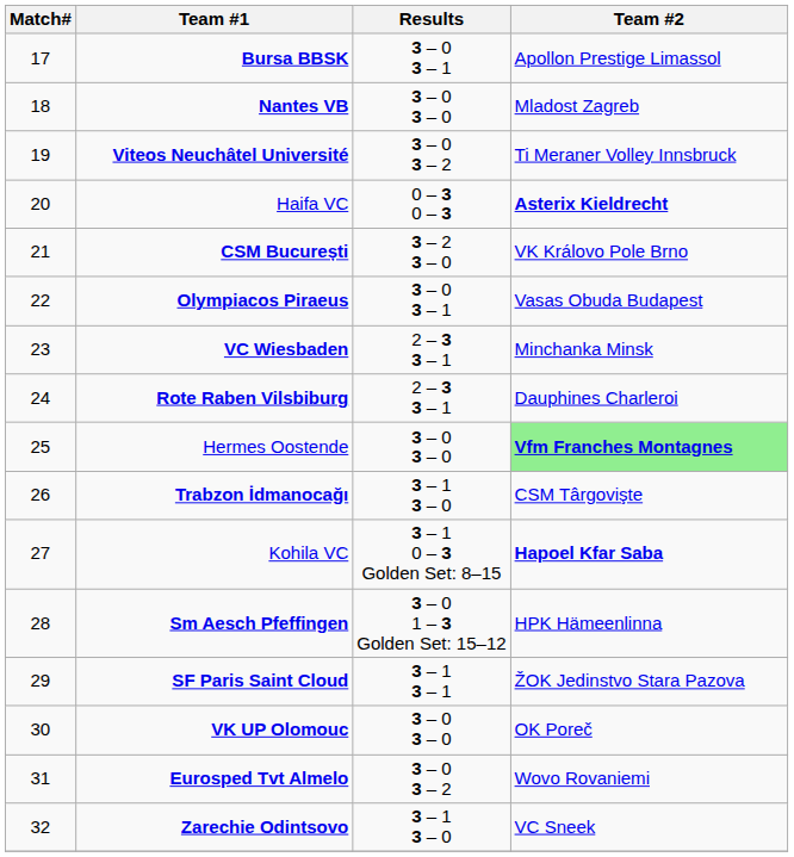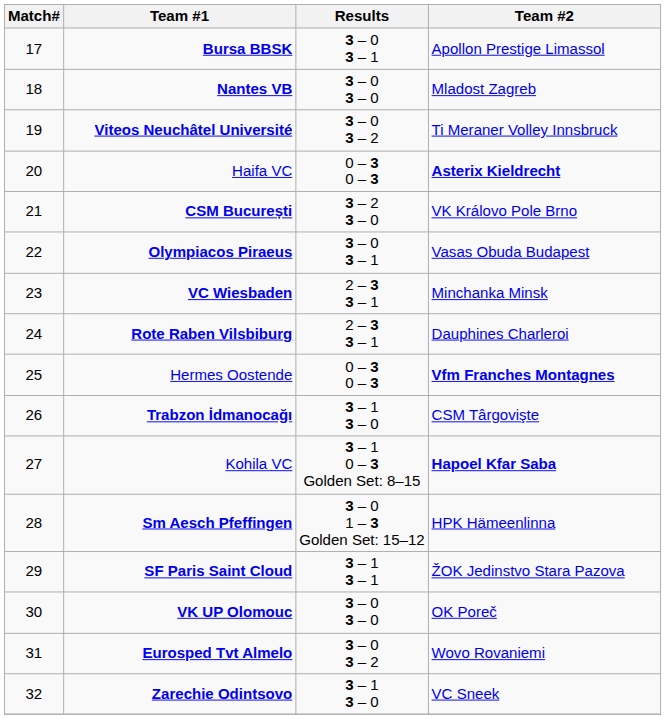 <table class="wikitable" style="border-collapse: collapse;">
 <tr>
 <th>Match#</th>
 <th align="right" width="240">Team #1</th>
 <th>  Results  </th>
 <th align="left" width="240">Team #2</th>
 </tr>
 <tr>
 <td align="center">17</td>
 <td align="right"><strong><a href='#'>Bursa BBSK</a> </strong></td>
 <td align="center"><strong>3</strong> – 0 <br> <strong>3</strong> – 1</td>
 <td> <a href='#'>Apollon Prestige Limassol</a></td>
 </tr>
 <tr>
 <td align="center">18</td>
 <td align="right"><strong><a href='#'>Nantes VB</a> </strong></td>
 <td align="center"><strong>3</strong> – 0 <br> <strong>3</strong> – 0</td>
 <td> <a href='#'>Mladost Zagreb</a></td>
 </tr>
 <tr>
 <td align="center">19</td>
 <td align="right"><strong><a href='#'>Viteos Neuchâtel Université</a> </strong></td>
 <td align="center"><strong>3</strong> – 0 <br> <strong>3</strong> – 2</td>
 <td> <a href='#'>Ti Meraner Volley Innsbruck</a></td>
 </tr>
 <tr>
 <td align="center">20</td>
 <td align="right"><a href='#'>Haifa VC</a> </td>
 <td align="center">0 –  <strong>3</strong> <br> 0 – <strong>3</strong></td>
 <td> <strong><a href='#'>Asterix Kieldrecht</a></strong></td>
 </tr>
 <tr>
 <td align="center">21</td>
 <td align="right"><strong><a href='#'>CSM București</a> </strong></td>
 <td align="center"><strong>3</strong> – 2 <br> <strong>3</strong> – 0</td>
 <td> <a href='#'>VK Královo Pole Brno</a></td>
 </tr>
 <tr>
 <td align="center">22</td>
 <td align="right"><strong><a href='#'>Olympiacos Piraeus</a> </strong></td>
 <td align="center"><strong>3</strong> – 0 <br> <strong>3</strong> – 1</td>
 <td> <a href='#'>Vasas Obuda Budapest</a></td>
 </tr>
 <tr>
 <td align="center">23</td>
 <td align="right"><strong><a href='#'>VC Wiesbaden</a> </strong></td>
 <td align="center">2 – <strong>3</strong> <br> <strong>3</strong> – 1</td>
 <td> <a href='#'>Minchanka Minsk</a></td>
 </tr>
 <tr>
 <td align="center">24</td>
 <td align="right"><strong><a href='#'>Rote Raben Vilsbiburg</a> </strong></td>
 <td align="center">2 – <strong>3</strong> <br> <strong>3</strong> – 1</td>
 <td> <a href='#'>Dauphines Charleroi</a></td>
 </tr>
 <tr>
 <td align="center">25</td>
 <td align="right"><a href='#'>Hermes Oostende</a> </td>
-<td align="center"><strong>3</strong> – 0 <br> <strong>3</strong> – 0</td>
-<td style="background: lightgreen;"> <strong><a href='#'>Vfm Franches Montagnes</a></strong></td>
+<td align="center">0 – <strong>3</strong> <br> 0 – <strong>3</strong></td>
+<td> <strong><a href='#'>Vfm Franches Montagnes</a></strong></td>
 </tr>
 <tr>
 <td align="center">26</td>
 <td align="right"><strong><a href='#'>Trabzon İdmanocağı</a> </strong></td>
 <td align="center"><strong>3</strong> – 1 <br> <strong>3</strong> – 0</td>
 <td> <a href='#'>CSM Târgovişte</a></td>
 </tr>
 <tr>
 <td align="center">27</td>
 <td align="right"><a href='#'>Kohila VC</a> </td>
 <td align="center"><strong>3</strong> – 1 <br> 0 – <strong>3</strong> <br> Golden Set: 8–15</td>
 <td> <strong><a href='#'>Hapoel Kfar Saba</a></strong></td>
 </tr>
 <tr>
 <td align="center">28</td>
 <td align="right"><strong><a href='#'>Sm Aesch Pfeffingen</a> </strong></td>
 <td align="center"><strong>3</strong> – 0 <br> 1 – <strong>3</strong> <br> Golden Set: 15–12</td>
 <td> <a href='#'>HPK Hämeenlinna</a></td>
 </tr>
 <tr>
 <td align="center">29</td>
 <td align="right"><strong><a href='#'>SF Paris Saint Cloud</a> </strong></td>
 <td align="center"><strong>3</strong> – 1 <br> <strong>3</strong> – 1</td>
 <td> <a href='#'>ŽOK Jedinstvo Stara Pazova</a></td>
 </tr>
 <tr>
 <td align="center">30</td>
 <td align="right"><strong><a href='#'>VK UP Olomouc</a> </strong></td>
 <td align="center"><strong>3</strong> – 0 <br> <strong>3</strong> – 0</td>
 <td> <a href='#'>OK Poreč</a></td>
 </tr>
 <tr>
 <td align="center">31</td>
 <td align="right"><strong><a href='#'>Eurosped Tvt Almelo</a> </strong></td>
 <td align="center"><strong>3</strong> – 0 <br>  <strong>3</strong> – 2</td>
 <td> <a href='#'>Wovo Rovaniemi</a></td>
 </tr>
 <tr>
 <td align="center">32</td>
 <td align="right"><strong><a href='#'>Zarechie Odintsovo</a> </strong></td>
 <td align="center"><strong>3</strong> – 1 <br> <strong>3</strong> – 0</td>
 <td> <a href='#'>VC Sneek</a></td>
 </tr>
 <tr>
 </tr>
 </table>
